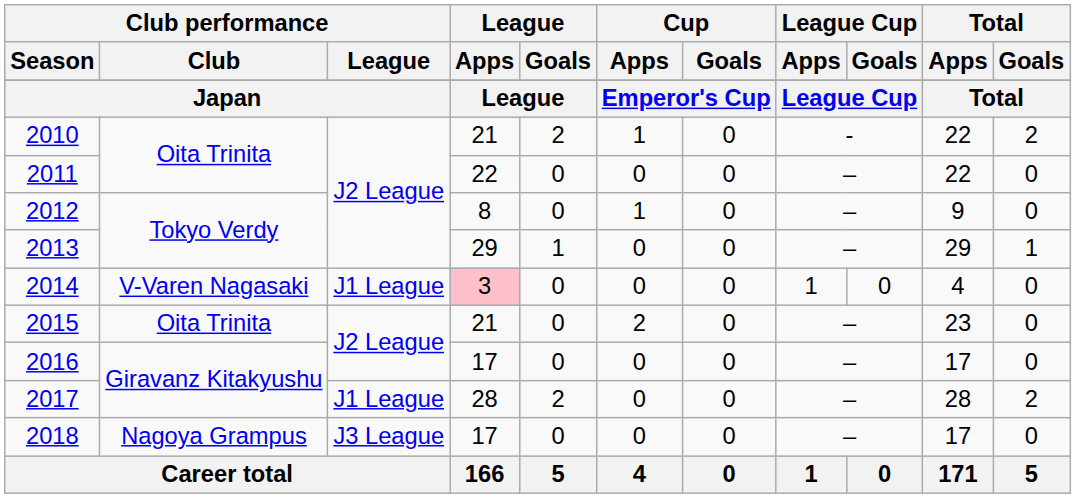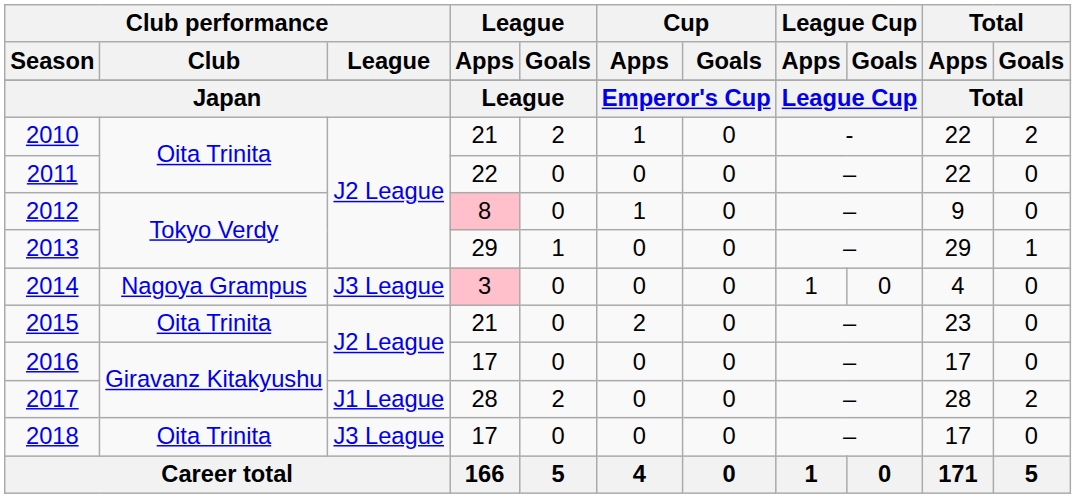 <table class="wikitable" style="text-align:center">
 <tr>
 <th colspan=3>Club performance</th>
 <th colspan=2>League</th>
 <th colspan=2>Cup</th>
 <th colspan=2>League Cup</th>
 <th colspan=2>Total</th>
 </tr>
 <tr>
 <th>Season</th>
 <th>Club</th>
 <th>League</th>
 <th>Apps</th>
 <th>Goals</th>
 <th>Apps</th>
 <th>Goals</th>
 <th>Apps</th>
 <th>Goals</th>
 <th>Apps</th>
 <th>Goals</th>
 </tr>
 <tr>
 </tr>
 <tr>
 <th colspan=3>Japan</th>
 <th colspan=2>League</th>
 <th colspan=2><a href='#'>Emperor's Cup</a></th>
 <th colspan=2><a href='#'>League Cup</a></th>
 <th colspan=2>Total</th>
 </tr>
 <tr>
 <td><a href='#'>2010</a></td>
 <td rowspan="2"><a href='#'>Oita Trinita</a></td>
 <td rowspan="4"><a href='#'>J2 League</a></td>
 <td>21</td>
 <td>2</td>
 <td>1</td>
 <td>0</td>
 <td colspan="2">-</td>
 <td>22</td>
 <td>2</td>
 </tr>
 <tr>
 <td><a href='#'>2011</a></td>
 <td>22</td>
 <td>0</td>
 <td>0</td>
 <td>0</td>
 <td colspan="2">–</td>
 <td>22</td>
 <td>0</td>
 </tr>
 <tr>
 <td><a href='#'>2012</a></td>
 <td rowspan="2"><a href='#'>Tokyo Verdy</a></td>
-<td>8</td>
+<td style="background: pink;">8</td>
 <td>0</td>
 <td>1</td>
 <td>0</td>
 <td colspan="2">–</td>
 <td>9</td>
 <td>0</td>
 </tr>
 <tr>
 <td><a href='#'>2013</a></td>
 <td>29</td>
 <td>1</td>
 <td>0</td>
 <td>0</td>
 <td colspan="2">–</td>
 <td>29</td>
 <td>1</td>
 </tr>
 <tr>
 <td><a href='#'>2014</a></td>
-<td><a href='#'>V-Varen Nagasaki</a></td>
-<td><a href='#'>J1 League</a></td>
+<td><a href='#'>Nagoya Grampus</a></td>
+<td><a href='#'>J3 League</a></td>
 <td style="background: pink;">3</td>
 <td>0</td>
 <td>0</td>
 <td>0</td>
 <td>1</td>
 <td>0</td>
 <td>4</td>
 <td>0</td>
 </tr>
 <tr>
 <td><a href='#'>2015</a></td>
 <td rowspan=1><a href='#'>Oita Trinita</a></td>
 <td rowspan="2"><a href='#'>J2 League</a></td>
 <td>21</td>
 <td>0</td>
 <td>2</td>
 <td>0</td>
 <td colspan="2">–</td>
 <td>23</td>
 <td>0</td>
 </tr>
 <tr>
 <td><a href='#'>2016</a></td>
 <td rowspan="2"><a href='#'>Giravanz Kitakyushu</a></td>
 <td>17</td>
 <td>0</td>
 <td>0</td>
 <td>0</td>
 <td colspan="2">–</td>
 <td>17</td>
 <td>0</td>
 </tr>
 <tr>
 <td><a href='#'>2017</a></td>
 <td><a href='#'>J1 League</a></td>
 <td>28</td>
 <td>2</td>
 <td>0</td>
 <td>0</td>
 <td colspan="2">–</td>
 <td>28</td>
 <td>2</td>
 </tr>
 <tr>
 <td><a href='#'>2018</a></td>
-<td><a href='#'>Nagoya Grampus</a></td>
+<td rowspan=1><a href='#'>Oita Trinita</a></td>
 <td><a href='#'>J3 League</a></td>
 <td>17</td>
 <td>0</td>
 <td>0</td>
 <td>0</td>
 <td colspan="2">–</td>
 <td>17</td>
 <td>0</td>
 </tr>
 <tr>
 <th colspan=3>Career total</th>
 <th>166</th>
 <th>5</th>
 <th>4</th>
 <th>0</th>
 <th>1</th>
 <th>0</th>
 <th>171</th>
 <th>5</th>
 </tr>
 </table>
